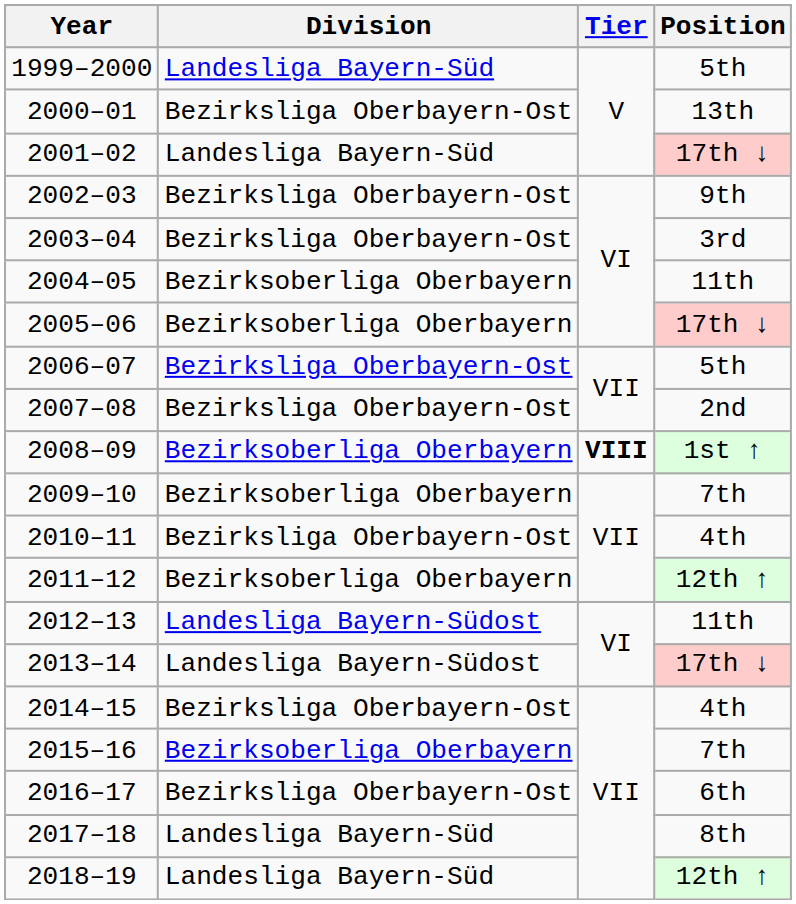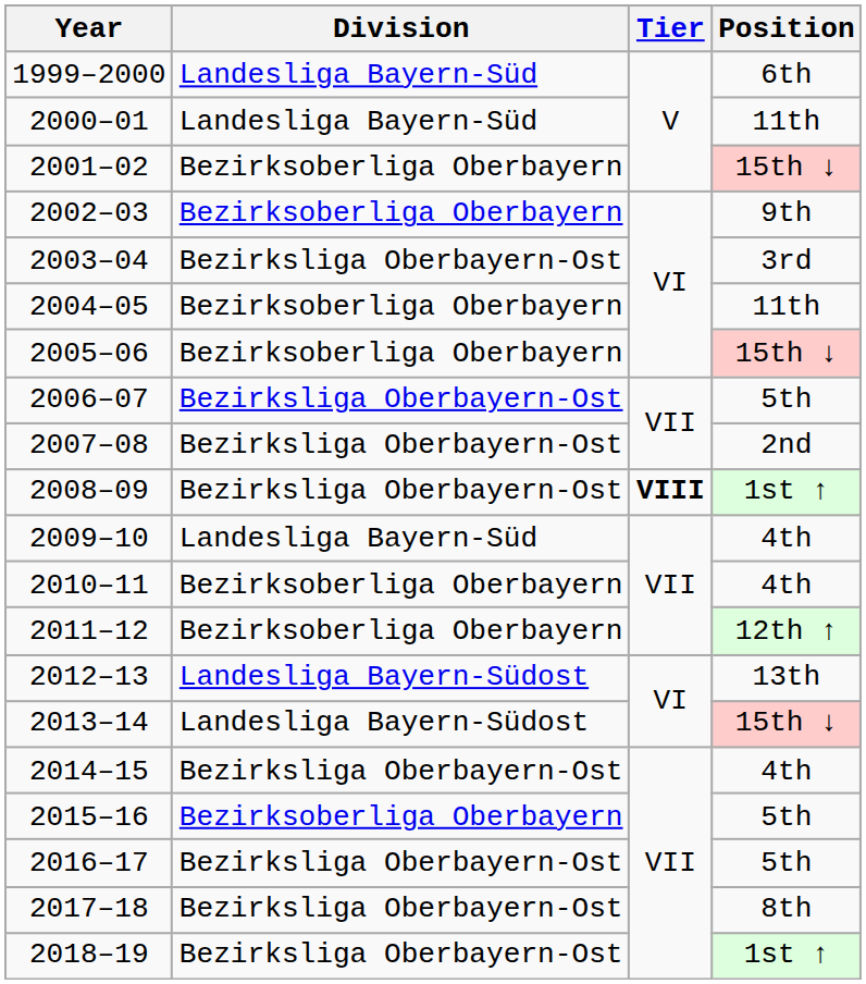 <table class="wikitable">
 <tr>
 <th>Year</th>
 <th>Division</th>
 <th><a href='#'>Tier</a></th>
 <th>Position</th>
 </tr>
 <tr align="center">
 <td>1999–2000</td>
 <td align="left"><a href='#'>Landesliga Bayern-Süd</a></td>
 <td rowspan=3>V</td>
-<td>5th</td>
+<td>6th</td>
 </tr>
 <tr align="center">
 <td>2000–01</td>
-<td align="left">Bezirksliga Oberbayern-Ost</td>
-<td>13th</td>
+<td align="left">Landesliga Bayern-Süd</td>
+<td>11th</td>
 </tr>
 <tr align="center">
 <td>2001–02</td>
-<td align="left">Landesliga Bayern-Süd</td>
-<td bgcolor="#ffcccc">17th ↓</td>
+<td align="left">Bezirksoberliga Oberbayern</td>
+<td bgcolor="#ffcccc">15th ↓</td>
 </tr>
 <tr align="center">
 <td>2002–03</td>
-<td align="left">Bezirksliga Oberbayern-Ost</td>
+<td align="left"><a href='#'>Bezirksoberliga Oberbayern</a></td>
 <td rowspan=4>VI</td>
 <td>9th</td>
 </tr>
 <tr align="center">
 <td>2003–04</td>
 <td align="left">Bezirksliga Oberbayern-Ost</td>
 <td>3rd</td>
 </tr>
 <tr align="center">
 <td>2004–05</td>
 <td align="left">Bezirksoberliga Oberbayern</td>
 <td>11th</td>
 </tr>
 <tr align="center">
 <td>2005–06</td>
 <td align="left">Bezirksoberliga Oberbayern</td>
-<td bgcolor="#ffcccc">17th ↓</td>
+<td bgcolor="#ffcccc">15th ↓</td>
 </tr>
 <tr align="center">
 <td>2006–07</td>
 <td align="left"><a href='#'>Bezirksliga Oberbayern-Ost</a></td>
 <td rowspan=2>VII</td>
 <td>5th</td>
 </tr>
 <tr align="center">
 <td>2007–08</td>
 <td align="left">Bezirksliga Oberbayern-Ost</td>
 <td>2nd</td>
 </tr>
 <tr align="center">
 <td>2008–09</td>
-<td align="left"><a href='#'>Bezirksoberliga Oberbayern</a></td>
+<td align="left">Bezirksliga Oberbayern-Ost</td>
 <td><strong>VIII</strong></td>
 <td bgcolor="#ddffdd">1st ↑</td>
 </tr>
 <tr align="center">
 <td>2009–10</td>
-<td align="left">Bezirksoberliga Oberbayern</td>
+<td align="left">Landesliga Bayern-Süd</td>
 <td rowspan=3>VII</td>
-<td>7th</td>
+<td>4th</td>
 </tr>
 <tr align="center">
 <td>2010–11</td>
-<td align="left">Bezirksliga Oberbayern-Ost</td>
+<td align="left">Bezirksoberliga Oberbayern</td>
 <td>4th</td>
 </tr>
 <tr align="center">
 <td>2011–12</td>
 <td align="left">Bezirksoberliga Oberbayern</td>
 <td bgcolor="#ddffdd">12th ↑</td>
 </tr>
 <tr align="center">
 <td>2012–13</td>
 <td align="left"><a href='#'>Landesliga Bayern-Südost</a></td>
 <td rowspan=2>VI</td>
-<td>11th</td>
+<td>13th</td>
 </tr>
 <tr align="center">
 <td>2013–14</td>
 <td align="left">Landesliga Bayern-Südost</td>
-<td bgcolor="#ffcccc">17th ↓</td>
+<td bgcolor="#ffcccc">15th ↓</td>
 </tr>
 <tr align="center">
 <td>2014–15</td>
 <td align="left">Bezirksliga Oberbayern-Ost</td>
 <td rowspan=5>VII</td>
 <td>4th</td>
 </tr>
 <tr align="center">
 <td>2015–16</td>
 <td align="left"><a href='#'>Bezirksoberliga Oberbayern</a></td>
-<td>7th</td>
+<td>5th</td>
 </tr>
 <tr align="center">
 <td>2016–17</td>
 <td align="left">Bezirksliga Oberbayern-Ost</td>
-<td>6th</td>
+<td>5th</td>
 </tr>
 <tr align="center">
 <td>2017–18</td>
-<td align="left">Landesliga Bayern-Süd</td>
+<td align="left">Bezirksliga Oberbayern-Ost</td>
 <td>8th</td>
 </tr>
 <tr align="center">
 <td>2018–19</td>
-<td align="left">Landesliga Bayern-Süd</td>
-<td bgcolor="#ddffdd">12th ↑</td>
+<td align="left">Bezirksliga Oberbayern-Ost</td>
+<td bgcolor="#ddffdd">1st ↑</td>
 </tr>
 </table>
